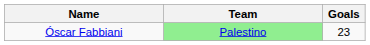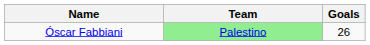 <table class="wikitable" style="font-size:95%; text-align:center;">
 <tr>
 <th width="205">Name</th>
 <th width="205">Team</th>
 <th width="50">Goals</th>
 </tr>
 <tr>
 <td> <a href='#'>Óscar Fabbiani</a></td>
 <td style="background: lightgreen;"><a href='#'>Palestino</a></td>
-<td>23</td>
+<td>26</td>
 </tr>
 </table>
